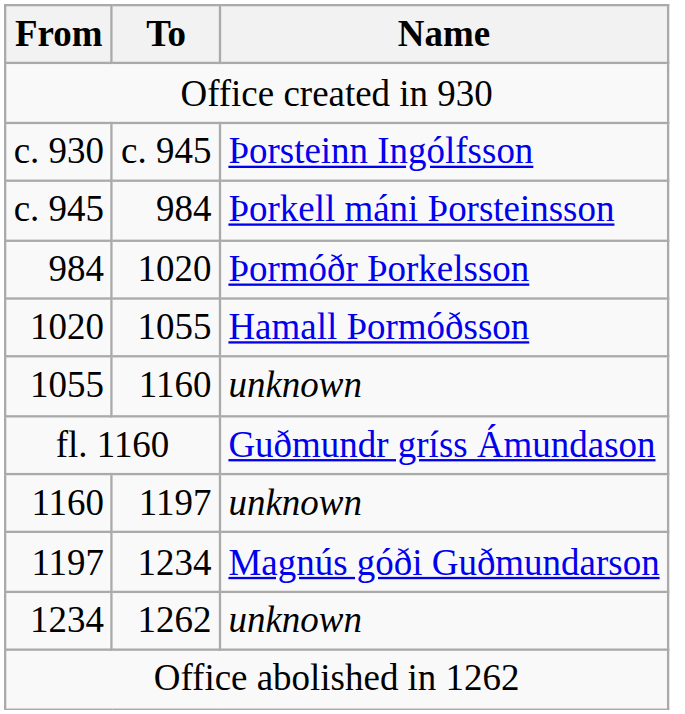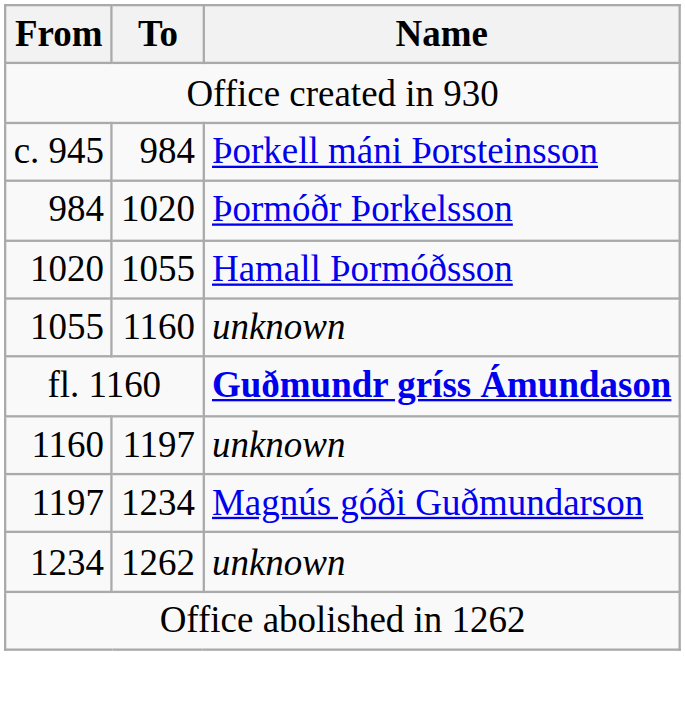 <table class="wikitable">
 <tr>
 <th>From</th>
 <th>To</th>
 <th>Name</th>
 </tr>
 <tr>
 <td colspan="3" align="center">Office created in 930</td>
-</tr>
-<tr>
-<td align="right">c. 930</td>
-<td align="right">c. 945</td>
-<td><a href='#'>Þorsteinn Ingólfsson</a></td>
 </tr>
 <tr>
 <td align="right">c. 945</td>
 <td align="right">984</td>
 <td><a href='#'>Þorkell máni Þorsteinsson</a></td>
 </tr>
 <tr>
 <td align="right">984</td>
 <td align="right">1020</td>
 <td><a href='#'>Þormóðr Þorkelsson</a></td>
 </tr>
 <tr>
 <td align="right">1020</td>
 <td align="right">1055</td>
 <td><a href='#'>Hamall Þormóðsson</a></td>
 </tr>
 <tr>
 <td align="right">1055</td>
 <td align="right">1160</td>
 <td><em>unknown</em></td>
 </tr>
 <tr>
 <td colspan="2" align="center">fl. 1160</td>
-<td><a href='#'>Guðmundr gríss Ámundason</a></td>
+<td><strong><a href='#'>Guðmundr gríss Ámundason</a></strong></td>
 </tr>
 <tr>
 <td align="right">1160</td>
 <td align="right">1197</td>
 <td><em>unknown</em></td>
 </tr>
 <tr>
 <td align="right">1197</td>
 <td align="right">1234</td>
 <td><a href='#'>Magnús góði Guðmundarson</a></td>
 </tr>
 <tr>
 <td align="right">1234</td>
 <td align="right">1262</td>
 <td><em>unknown</em></td>
 </tr>
 <tr>
 <td colspan="3" align="center">Office abolished in 1262</td>
 </tr>
 </table>
